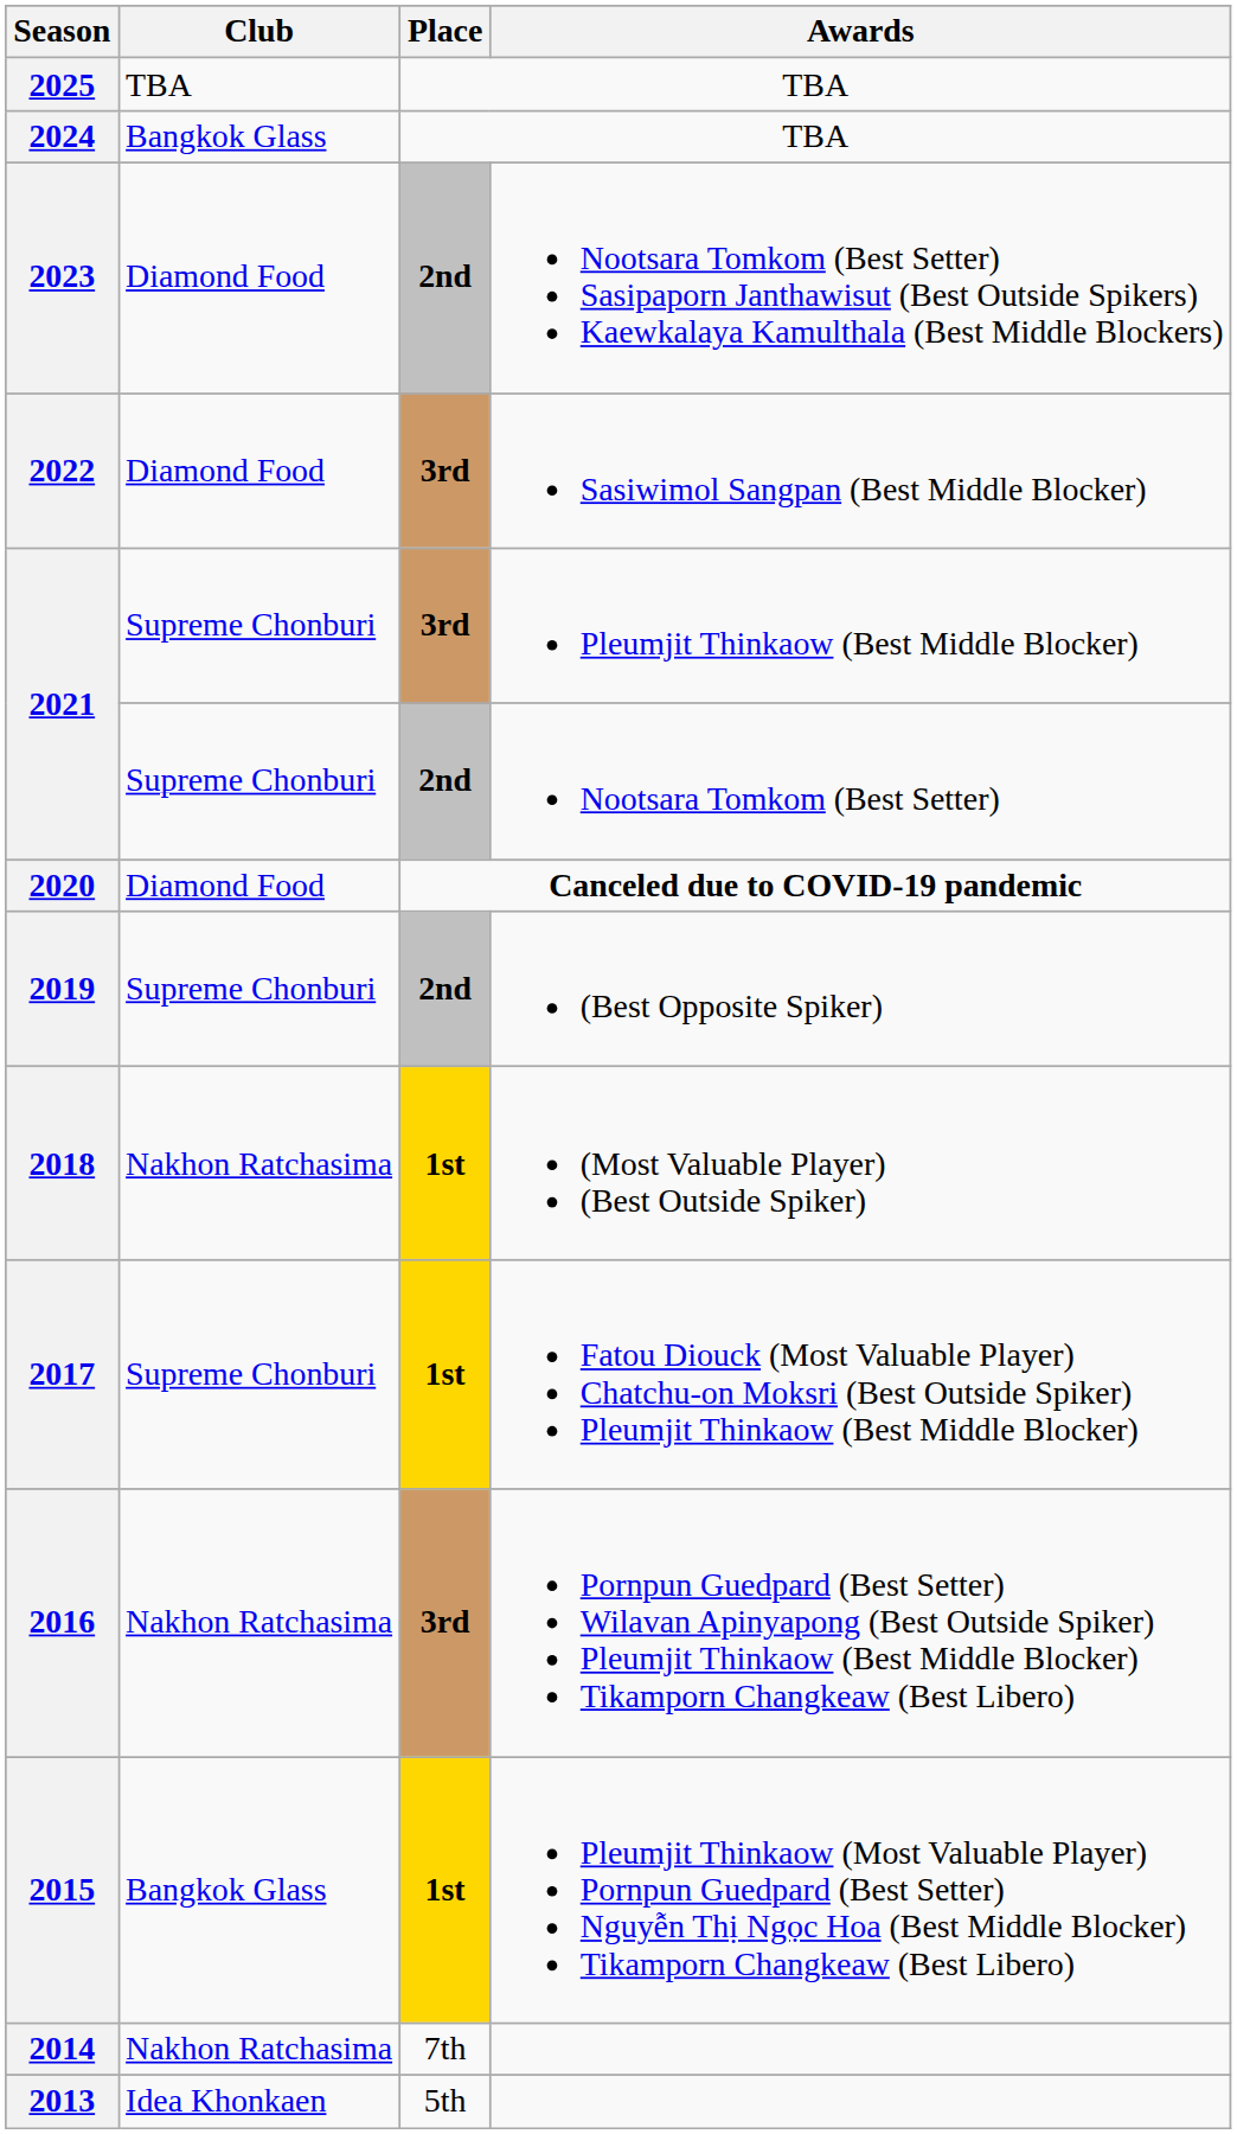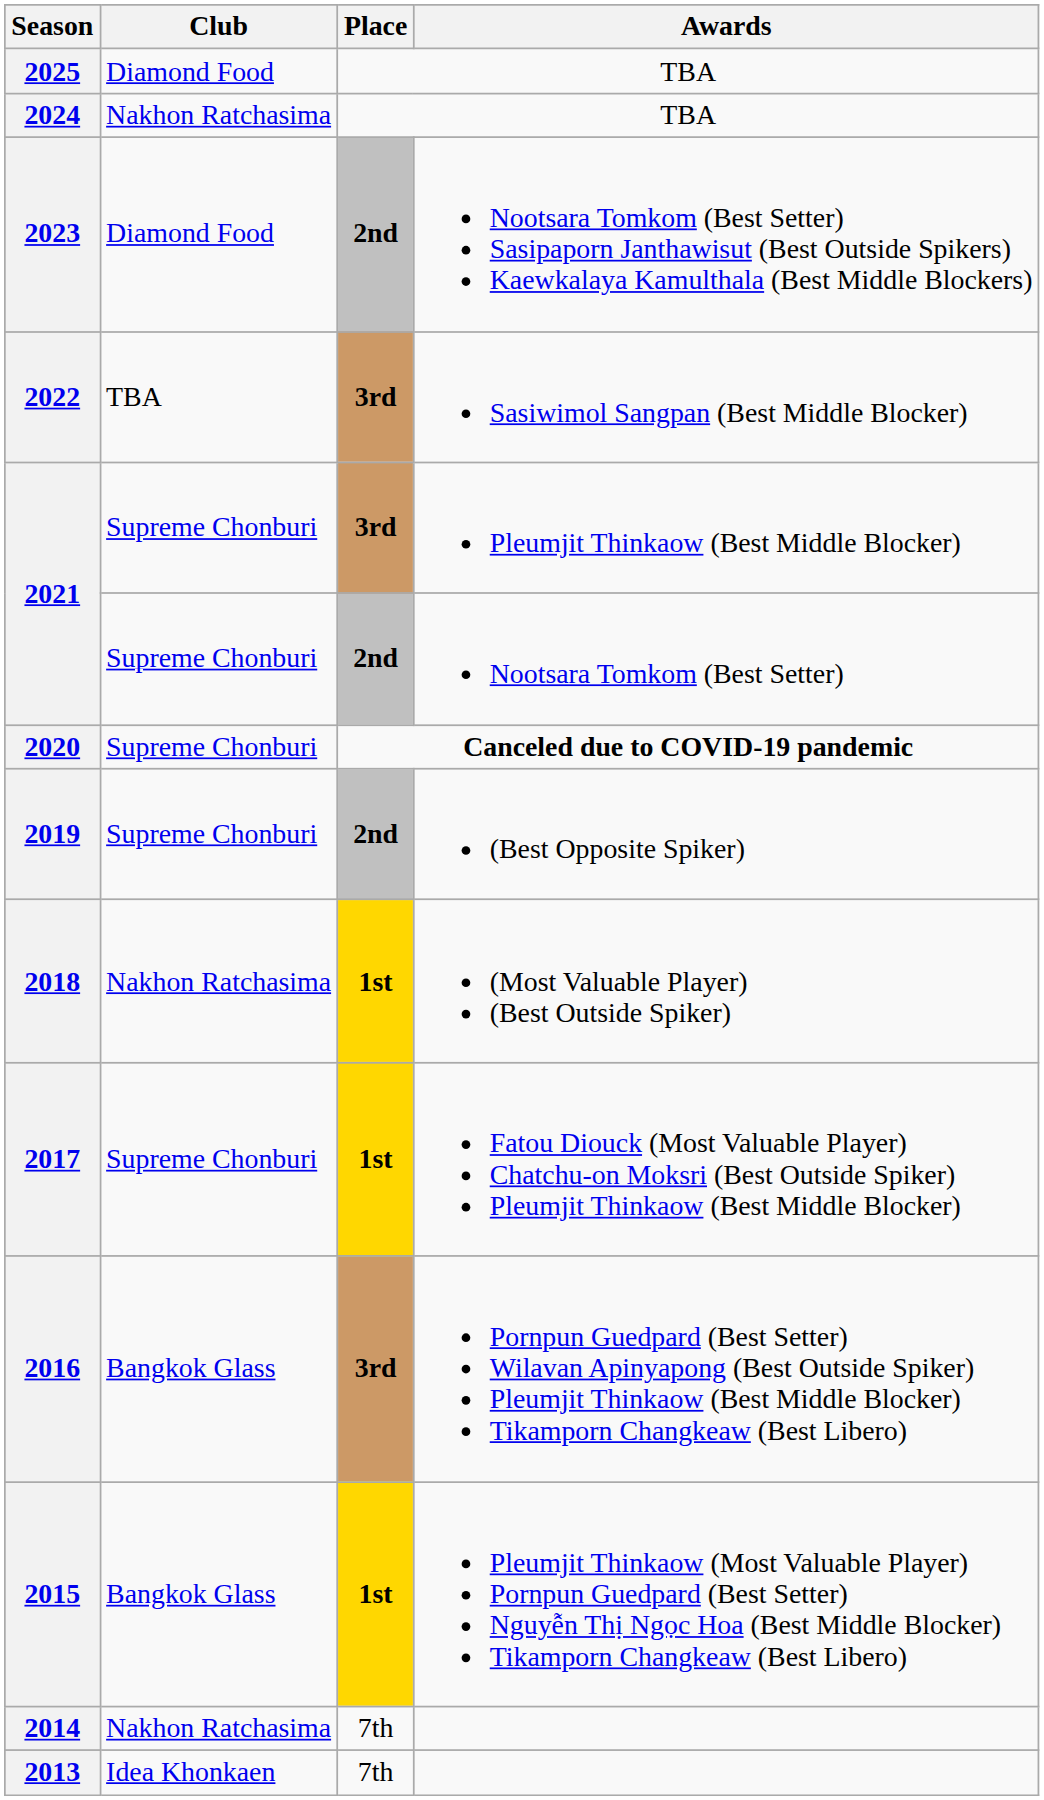 <table class=wikitable>
 <tr>
 <th>Season</th>
 <th>Club</th>
 <th>Place</th>
 <th>Awards</th>
 </tr>
 <tr>
 <th><a href='#'>2025</a></th>
-<td>TBA</td>
+<td><a href='#'>Diamond Food</a></td>
 <td colspan=2 align=center>TBA</td>
 </tr>
 <tr>
 <th><a href='#'>2024</a></th>
-<td><a href='#'>Bangkok Glass</a></td>
+<td><a href='#'>Nakhon Ratchasima</a></td>
 <td colspan=2 align=center>TBA</td>
 </tr>
 <tr>
 <th><a href='#'>2023</a></th>
 <td><a href='#'>Diamond Food</a></td>
 <td align=center bgcolor=silver><strong>2nd</strong></td>
 <td><br><ul><li> <a href='#'>Nootsara Tomkom</a> (Best Setter)</li><li> <a href='#'>Sasipaporn Janthawisut</a> (Best Outside Spikers)</li><li> <a href='#'>Kaewkalaya Kamulthala</a> (Best Middle Blockers)</li></ul></td>
 </tr>
 <tr>
 <th><a href='#'>2022</a></th>
-<td><a href='#'>Diamond Food</a></td>
+<td>TBA</td>
 <td align=center bgcolor=#cc9966><strong>3rd</strong></td>
 <td><br><ul><li> <a href='#'>Sasiwimol Sangpan</a> (Best Middle Blocker)</li></ul></td>
 </tr>
 <tr>
 <th rowspan="2"><a href='#'>2021</a></th>
 <td><a href='#'>Supreme Chonburi</a></td>
 <td align=center bgcolor=#cc9966><strong>3rd</strong></td>
 <td><br><ul><li> <a href='#'>Pleumjit Thinkaow</a> (Best Middle Blocker)</li></ul></td>
 </tr>
 <tr>
 <td><a href='#'>Supreme Chonburi</a></td>
 <td align=center bgcolor=silver><strong>2nd</strong></td>
 <td><br><ul><li> <a href='#'>Nootsara Tomkom</a> (Best Setter)</li></ul></td>
 </tr>
 <tr>
 <th><a href='#'>2020</a></th>
-<td><a href='#'>Diamond Food</a></td>
+<td><a href='#'>Supreme Chonburi</a></td>
 <td colspan=2 align=center><strong>Canceled due to COVID-19 pandemic</strong></td>
 </tr>
 <tr>
 <th><a href='#'>2019</a></th>
 <td><a href='#'>Supreme Chonburi</a></td>
 <td align=center bgcolor=silver><strong>2nd</strong></td>
 <td><br><ul><li>  (Best Opposite Spiker)</li></ul></td>
 </tr>
 <tr>
 <th><a href='#'>2018</a></th>
 <td><a href='#'>Nakhon Ratchasima</a></td>
 <td align=center bgcolor=gold><strong>1st</strong></td>
 <td><br><ul><li>  (Most Valuable Player)</li><li>  (Best Outside Spiker)</li></ul></td>
 </tr>
 <tr>
 <th><a href='#'>2017</a></th>
 <td><a href='#'>Supreme Chonburi</a></td>
 <td align=center bgcolor=gold><strong>1st</strong></td>
 <td><br><ul><li> <a href='#'>Fatou Diouck</a> (Most Valuable Player)</li><li> <a href='#'>Chatchu-on Moksri</a> (Best Outside Spiker)</li><li> <a href='#'>Pleumjit Thinkaow</a> (Best Middle Blocker)</li></ul></td>
 </tr>
 <tr>
 <th><a href='#'>2016</a></th>
-<td><a href='#'>Nakhon Ratchasima</a></td>
+<td><a href='#'>Bangkok Glass</a></td>
 <td align=center bgcolor=#cc9966><strong>3rd</strong></td>
 <td><br><ul><li> <a href='#'>Pornpun Guedpard</a> (Best Setter)</li><li> <a href='#'>Wilavan Apinyapong</a> (Best Outside Spiker)</li><li> <a href='#'>Pleumjit Thinkaow</a> (Best Middle Blocker)</li><li> <a href='#'>Tikamporn Changkeaw</a> (Best Libero)</li></ul></td>
 </tr>
 <tr>
 <th><a href='#'>2015</a></th>
 <td><a href='#'>Bangkok Glass</a></td>
 <td align=center bgcolor=gold><strong>1st</strong></td>
 <td><br><ul><li> <a href='#'>Pleumjit Thinkaow</a> (Most Valuable Player)</li><li> <a href='#'>Pornpun Guedpard</a> (Best Setter)</li><li> <a href='#'>Nguyễn Thị Ngọc Hoa</a> (Best Middle Blocker)</li><li> <a href='#'>Tikamporn Changkeaw</a> (Best Libero)</li></ul></td>
 </tr>
 <tr>
 <th><a href='#'>2014</a></th>
 <td><a href='#'>Nakhon Ratchasima</a></td>
 <td align=center>7th</td>
 <td></td>
 </tr>
 <tr>
 <th><a href='#'>2013</a></th>
 <td><a href='#'>Idea Khonkaen</a></td>
-<td align=center>5th</td>
+<td align=center>7th</td>
 <td></td>
 </tr>
 </table>
